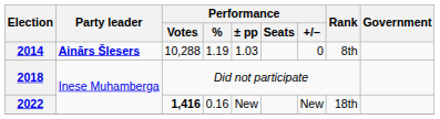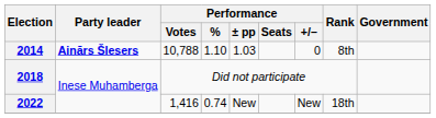 <table class=wikitable style=text-align:right>
 <tr>
 <th rowspan=2>Election</th>
 <th rowspan=2>Party leader</th>
 <th colspan=5>Performance</th>
 <th rowspan=2>Rank</th>
 <th rowspan=2>Government</th>
 </tr>
 <tr>
 <th>Votes</th>
 <th>%</th>
 <th>± pp</th>
 <th>Seats</th>
 <th>+/–</th>
 </tr>
 <tr>
 <th><a href='#'>2014</a></th>
 <td align=left><strong><a href='#'>Ainārs Šlesers</a></strong></td>
-<td>10,288</td>
-<td>1.19</td>
+<td>10,788</td>
+<td>1.10</td>
 <td> 1.03</td>
 <td></td>
 <td> 0</td>
 <td>8th</td>
 <td></td>
 </tr>
 <tr style=height:3em>
 <th><a href='#'>2018</a></th>
 <td align=left rowspan=2><a href='#'>Inese Muhamberga</a></td>
 <td colspan=6 align="center"><em>Did not participate</em></td>
 <td></td>
 </tr>
 <tr>
 <th><a href='#'>2022</a></th>
-<td><strong>1,416</strong></td>
-<td>0.16</td>
+<td>1,416</td>
+<td>0.74</td>
 <td>New</td>
 <td></td>
 <td>New</td>
 <td> 18th</td>
 <td></td>
 </tr>
 <tr>
 </tr>
 </table>
